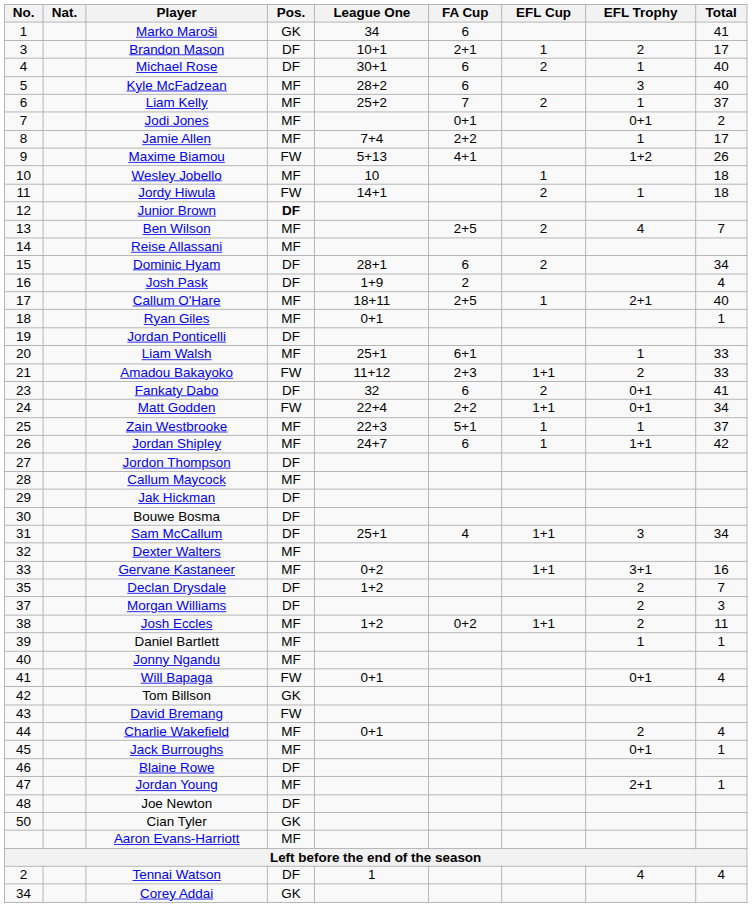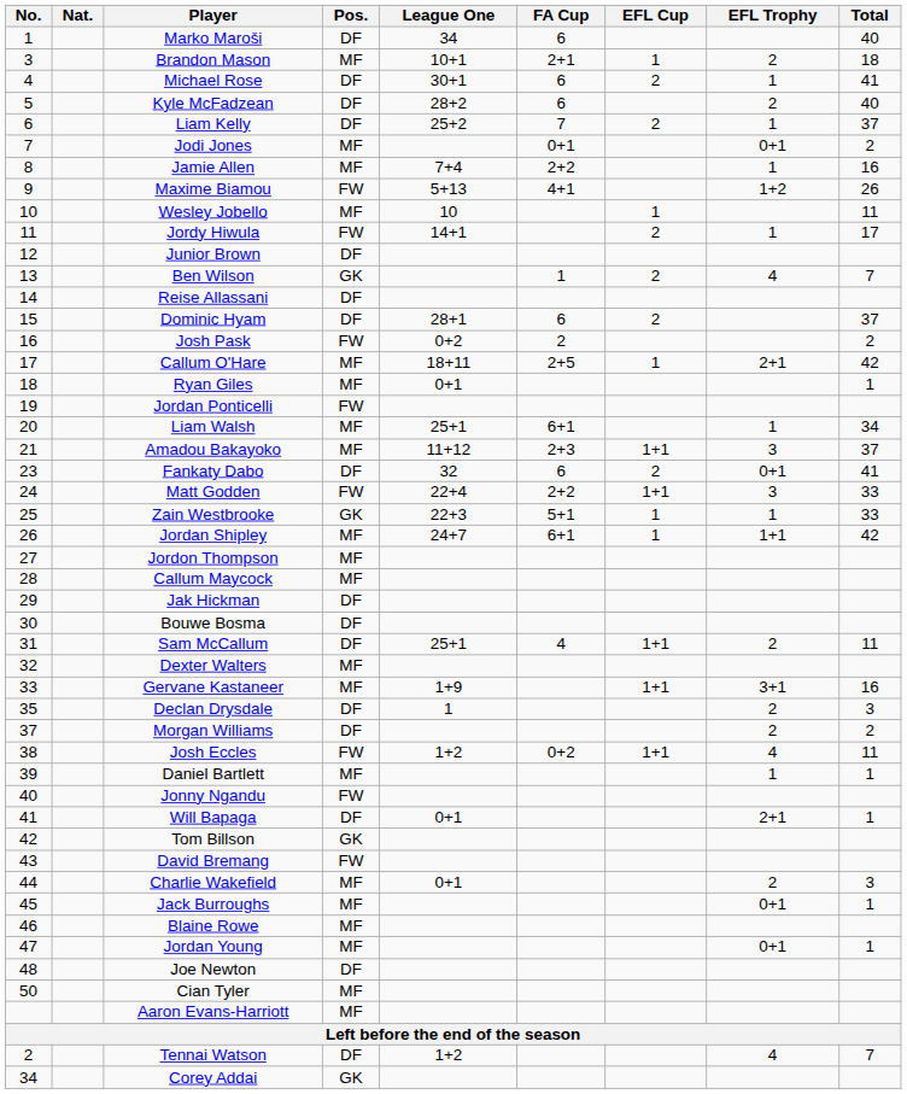 <table class="wikitable sortable alternance" style="font-size:100%; text-align:center; line-height:14px; width:70%;">
 <tr>
 <th>No.</th>
 <th>Nat.</th>
 <th>Player</th>
 <th>Pos.</th>
 <th>League One</th>
 <th>FA Cup</th>
 <th>EFL Cup</th>
 <th>EFL Trophy</th>
 <th>Total</th>
 </tr>
 <tr>
 <td>1</td>
 <td></td>
 <td><a href='#'>Marko Maroši</a></td>
-<td>GK</td>
+<td>DF</td>
 <td>34</td>
 <td>6</td>
 <td></td>
 <td></td>
-<td>41</td>
+<td>40</td>
 </tr>
 <tr>
 <td>3</td>
 <td></td>
 <td><a href='#'>Brandon Mason</a></td>
-<td>DF</td>
+<td>MF</td>
 <td>10+1</td>
 <td>2+1</td>
 <td>1</td>
 <td>2</td>
-<td>17</td>
+<td>18</td>
 </tr>
 <tr>
 <td>4</td>
 <td></td>
 <td><a href='#'>Michael Rose</a></td>
 <td>DF</td>
 <td>30+1</td>
 <td>6</td>
 <td>2</td>
 <td>1</td>
-<td>40</td>
+<td>41</td>
 </tr>
 <tr>
 <td>5</td>
 <td></td>
 <td><a href='#'>Kyle McFadzean</a></td>
-<td>MF</td>
+<td>DF</td>
 <td>28+2</td>
 <td>6</td>
 <td></td>
-<td>3</td>
+<td>2</td>
 <td>40</td>
 </tr>
 <tr>
 <td>6</td>
 <td></td>
 <td><a href='#'>Liam Kelly</a></td>
-<td>MF</td>
+<td>DF</td>
 <td>25+2</td>
 <td>7</td>
 <td>2</td>
 <td>1</td>
 <td>37</td>
 </tr>
 <tr>
 <td>7</td>
 <td></td>
 <td><a href='#'>Jodi Jones</a></td>
 <td>MF</td>
 <td></td>
 <td>0+1</td>
 <td></td>
 <td>0+1</td>
 <td>2</td>
 </tr>
 <tr>
 <td>8</td>
 <td></td>
 <td><a href='#'>Jamie Allen</a></td>
 <td>MF</td>
 <td>7+4</td>
 <td>2+2</td>
 <td></td>
 <td>1</td>
-<td>17</td>
+<td>16</td>
 </tr>
 <tr>
 <td>9</td>
 <td></td>
 <td><a href='#'>Maxime Biamou</a></td>
 <td>FW</td>
 <td>5+13</td>
 <td>4+1</td>
 <td></td>
 <td>1+2</td>
 <td>26</td>
 </tr>
 <tr>
 <td>10</td>
 <td></td>
 <td><a href='#'>Wesley Jobello</a></td>
 <td>MF</td>
 <td>10</td>
 <td></td>
 <td>1</td>
 <td></td>
-<td>18</td>
+<td>11</td>
 </tr>
 <tr>
 <td>11</td>
 <td></td>
 <td><a href='#'>Jordy Hiwula</a></td>
 <td>FW</td>
 <td>14+1</td>
 <td></td>
 <td>2</td>
 <td>1</td>
-<td>18</td>
+<td>17</td>
 </tr>
 <tr>
 <td>12</td>
 <td></td>
 <td><a href='#'>Junior Brown</a></td>
-<td><strong>DF</strong></td>
+<td>DF</td>
 <td></td>
 <td></td>
 <td></td>
 <td></td>
 <td></td>
 </tr>
 <tr>
 <td>13</td>
 <td></td>
 <td><a href='#'>Ben Wilson</a></td>
-<td>MF</td>
+<td>GK</td>
 <td></td>
-<td>2+5</td>
+<td>1</td>
 <td>2</td>
 <td>4</td>
 <td>7</td>
 </tr>
 <tr>
 <td>14</td>
 <td></td>
 <td><a href='#'>Reise Allassani</a></td>
-<td>MF</td>
+<td>DF</td>
 <td></td>
 <td></td>
 <td></td>
 <td></td>
 <td></td>
 </tr>
 <tr>
 <td>15</td>
 <td></td>
 <td><a href='#'>Dominic Hyam</a></td>
 <td>DF</td>
 <td>28+1</td>
 <td>6</td>
 <td>2</td>
 <td></td>
-<td>34</td>
+<td>37</td>
 </tr>
 <tr>
 <td>16</td>
 <td></td>
 <td><a href='#'>Josh Pask</a></td>
-<td>DF</td>
-<td>1+9</td>
+<td>FW</td>
+<td>0+2</td>
 <td>2</td>
 <td></td>
 <td></td>
-<td>4</td>
+<td>2</td>
 </tr>
 <tr>
 <td>17</td>
 <td></td>
 <td><a href='#'>Callum O'Hare</a></td>
 <td>MF</td>
 <td>18+11</td>
 <td>2+5</td>
 <td>1</td>
 <td>2+1</td>
-<td>40</td>
+<td>42</td>
 </tr>
 <tr>
 <td>18</td>
 <td></td>
 <td><a href='#'>Ryan Giles</a></td>
 <td>MF</td>
 <td>0+1</td>
 <td></td>
 <td></td>
 <td></td>
 <td>1</td>
 </tr>
 <tr>
 <td>19</td>
 <td></td>
 <td><a href='#'>Jordan Ponticelli</a></td>
-<td>DF</td>
+<td>FW</td>
 <td></td>
 <td></td>
 <td></td>
 <td></td>
 <td></td>
 </tr>
 <tr>
 <td>20</td>
 <td></td>
 <td><a href='#'>Liam Walsh</a></td>
 <td>MF</td>
 <td>25+1</td>
 <td>6+1</td>
 <td></td>
 <td>1</td>
-<td>33</td>
+<td>34</td>
 </tr>
 <tr>
 <td>21</td>
 <td></td>
 <td><a href='#'>Amadou Bakayoko</a></td>
-<td>FW</td>
+<td>MF</td>
 <td>11+12</td>
 <td>2+3</td>
 <td>1+1</td>
-<td>2</td>
-<td>33</td>
+<td>3</td>
+<td>37</td>
 </tr>
 <tr>
 <td>23</td>
 <td></td>
 <td><a href='#'>Fankaty Dabo</a></td>
 <td>DF</td>
 <td>32</td>
 <td>6</td>
 <td>2</td>
 <td>0+1</td>
 <td>41</td>
 </tr>
 <tr>
 <td>24</td>
 <td></td>
 <td><a href='#'>Matt Godden</a></td>
 <td>FW</td>
 <td>22+4</td>
 <td>2+2</td>
 <td>1+1</td>
-<td>0+1</td>
-<td>34</td>
+<td>3</td>
+<td>33</td>
 </tr>
 <tr>
 <td>25</td>
 <td></td>
 <td><a href='#'>Zain Westbrooke</a></td>
-<td>MF</td>
+<td>GK</td>
 <td>22+3</td>
 <td>5+1</td>
 <td>1</td>
 <td>1</td>
-<td>37</td>
+<td>33</td>
 </tr>
 <tr>
 <td>26</td>
 <td></td>
 <td><a href='#'>Jordan Shipley</a></td>
 <td>MF</td>
 <td>24+7</td>
-<td>6</td>
+<td>6+1</td>
 <td>1</td>
 <td>1+1</td>
 <td>42</td>
 </tr>
 <tr>
 <td>27</td>
 <td></td>
 <td><a href='#'>Jordon Thompson</a></td>
-<td>DF</td>
+<td>MF</td>
 <td></td>
 <td></td>
 <td></td>
 <td></td>
 <td></td>
 </tr>
 <tr>
 <td>28</td>
 <td></td>
 <td><a href='#'>Callum Maycock</a></td>
 <td>MF</td>
 <td></td>
 <td></td>
 <td></td>
 <td></td>
 <td></td>
 </tr>
 <tr>
 <td>29</td>
 <td></td>
 <td><a href='#'>Jak Hickman</a></td>
 <td>DF</td>
 <td></td>
 <td></td>
 <td></td>
 <td></td>
 <td></td>
 </tr>
 <tr>
 <td>30</td>
 <td></td>
 <td>Bouwe Bosma</td>
 <td>DF</td>
 <td></td>
 <td></td>
 <td></td>
 <td></td>
 <td></td>
 </tr>
 <tr>
 <td>31</td>
 <td></td>
 <td><a href='#'>Sam McCallum</a></td>
 <td>DF</td>
 <td>25+1</td>
 <td>4</td>
 <td>1+1</td>
-<td>3</td>
-<td>34</td>
+<td>2</td>
+<td>11</td>
 </tr>
 <tr>
 <td>32</td>
 <td></td>
 <td><a href='#'>Dexter Walters</a></td>
 <td>MF</td>
 <td></td>
 <td></td>
 <td></td>
 <td></td>
 <td></td>
 </tr>
 <tr>
 <td>33</td>
 <td></td>
 <td><a href='#'>Gervane Kastaneer</a></td>
 <td>MF</td>
-<td>0+2</td>
+<td>1+9</td>
 <td></td>
 <td>1+1</td>
 <td>3+1</td>
 <td>16</td>
 </tr>
 <tr>
 <td>35</td>
 <td></td>
 <td><a href='#'>Declan Drysdale</a></td>
 <td>DF</td>
-<td>1+2</td>
+<td>1</td>
 <td></td>
 <td></td>
 <td>2</td>
-<td>7</td>
+<td>3</td>
 </tr>
 <tr>
 <td>37</td>
 <td></td>
 <td><a href='#'>Morgan Williams</a></td>
 <td>DF</td>
 <td></td>
 <td></td>
 <td></td>
 <td>2</td>
-<td>3</td>
+<td>2</td>
 </tr>
 <tr>
 <td>38</td>
 <td></td>
 <td><a href='#'>Josh Eccles</a></td>
-<td>MF</td>
+<td>FW</td>
 <td>1+2</td>
 <td>0+2</td>
 <td>1+1</td>
-<td>2</td>
+<td>4</td>
 <td>11</td>
 </tr>
 <tr>
 <td>39</td>
 <td></td>
 <td>Daniel Bartlett</td>
 <td>MF</td>
 <td></td>
 <td></td>
 <td></td>
 <td>1</td>
 <td>1</td>
 </tr>
 <tr>
 <td>40</td>
 <td></td>
 <td><a href='#'>Jonny Ngandu</a></td>
-<td>MF</td>
+<td>FW</td>
 <td></td>
 <td></td>
 <td></td>
 <td></td>
 <td></td>
 </tr>
 <tr>
 <td>41</td>
 <td></td>
 <td><a href='#'>Will Bapaga</a></td>
-<td>FW</td>
+<td>DF</td>
 <td>0+1</td>
 <td></td>
 <td></td>
-<td>0+1</td>
-<td>4</td>
+<td>2+1</td>
+<td>1</td>
 </tr>
 <tr>
 <td>42</td>
 <td></td>
 <td>Tom Billson</td>
 <td>GK</td>
 <td></td>
 <td></td>
 <td></td>
 <td></td>
 <td></td>
 </tr>
 <tr>
 <td>43</td>
 <td></td>
 <td><a href='#'>David Bremang</a></td>
 <td>FW</td>
 <td></td>
 <td></td>
 <td></td>
 <td></td>
 <td></td>
 </tr>
 <tr>
 <td>44</td>
 <td></td>
 <td><a href='#'>Charlie Wakefield</a></td>
 <td>MF</td>
 <td>0+1</td>
 <td></td>
 <td></td>
 <td>2</td>
-<td>4</td>
+<td>3</td>
 </tr>
 <tr>
 <td>45</td>
 <td></td>
 <td><a href='#'>Jack Burroughs</a></td>
 <td>MF</td>
 <td></td>
 <td></td>
 <td></td>
 <td>0+1</td>
 <td>1</td>
 </tr>
 <tr>
 <td>46</td>
 <td></td>
 <td><a href='#'>Blaine Rowe</a></td>
-<td>DF</td>
+<td>MF</td>
 <td></td>
 <td></td>
 <td></td>
 <td></td>
 <td></td>
 </tr>
 <tr>
 <td>47</td>
 <td></td>
 <td><a href='#'>Jordan Young</a></td>
 <td>MF</td>
 <td></td>
 <td></td>
 <td></td>
-<td>2+1</td>
+<td>0+1</td>
 <td>1</td>
 </tr>
 <tr>
 <td>48</td>
 <td></td>
 <td>Joe Newton</td>
 <td>DF</td>
 <td></td>
 <td></td>
 <td></td>
 <td></td>
 <td></td>
 </tr>
 <tr>
 <td>50</td>
 <td></td>
 <td>Cian Tyler</td>
-<td>GK</td>
+<td>MF</td>
 <td></td>
 <td></td>
 <td></td>
 <td></td>
 <td></td>
 </tr>
 <tr>
 <td></td>
 <td></td>
 <td><a href='#'>Aaron Evans-Harriott</a></td>
 <td>MF</td>
 <td></td>
 <td></td>
 <td></td>
 <td></td>
 <td></td>
 </tr>
 <tr>
 <th colspan="9">Left before the end of the season</th>
 </tr>
 <tr>
 <td>2</td>
 <td></td>
 <td><a href='#'>Tennai Watson</a></td>
 <td>DF</td>
-<td>1</td>
+<td>1+2</td>
 <td></td>
 <td></td>
 <td>4</td>
-<td>4</td>
+<td>7</td>
 </tr>
 <tr>
 <td>34</td>
 <td></td>
 <td><a href='#'>Corey Addai</a></td>
 <td>GK</td>
 <td></td>
 <td></td>
 <td></td>
 <td></td>
 <td></td>
 </tr>
 </table>
